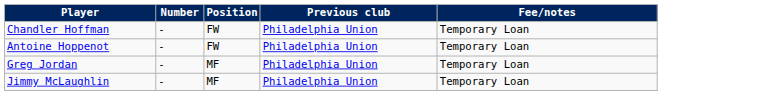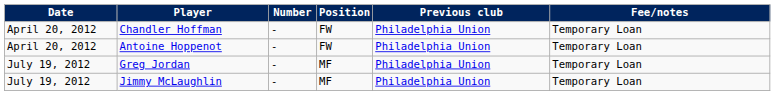 <table class="wikitable" style="text-align:left; font-size:95%;">
 <tr>
+<th style="color:white; background:#00245D; width:125px;">Date</th>
 <th style="color:white; background:#00245D; width:170px;">Player</th>
 <th style="color:white; background:#00245D; width:50px;">Number</th>
 <th style="color:white; background:#00245D; width:50px;">Position</th>
 <th style="color:white; background:#00245D; width:200px;">Previous club</th>
 <th style="color:white; background:#00245D; width:250px;">Fee/notes</th>
 </tr>
 <tr>
+<td>April 20, 2012</td>
 <td> <a href='#'>Chandler Hoffman</a></td>
 <td>-</td>
 <td>FW</td>
 <td> <a href='#'>Philadelphia Union</a></td>
 <td>Temporary Loan</td>
 </tr>
 <tr>
+<td>April 20, 2012</td>
 <td> <a href='#'>Antoine Hoppenot</a></td>
 <td>-</td>
 <td>FW</td>
 <td> <a href='#'>Philadelphia Union</a></td>
 <td>Temporary Loan</td>
 </tr>
 <tr>
+<td>July 19, 2012</td>
 <td> <a href='#'>Greg Jordan</a></td>
 <td>-</td>
 <td>MF</td>
 <td> <a href='#'>Philadelphia Union</a></td>
 <td>Temporary Loan</td>
 </tr>
 <tr>
+<td>July 19, 2012</td>
 <td> <a href='#'>Jimmy McLaughlin</a></td>
 <td>-</td>
 <td>MF</td>
 <td> <a href='#'>Philadelphia Union</a></td>
 <td>Temporary Loan</td>
 </tr>
 </table>
